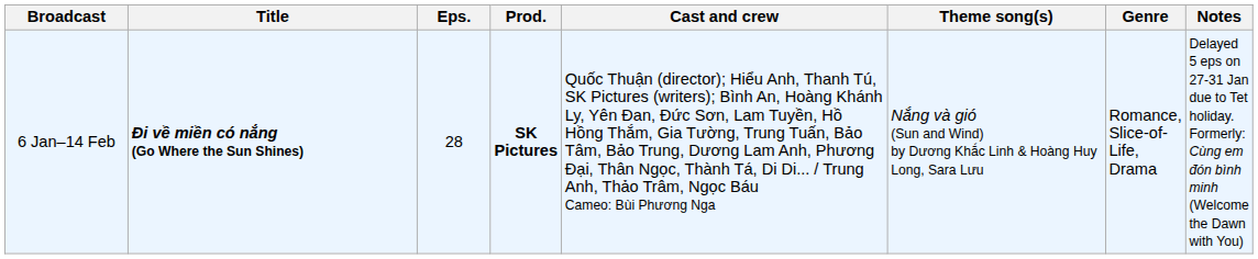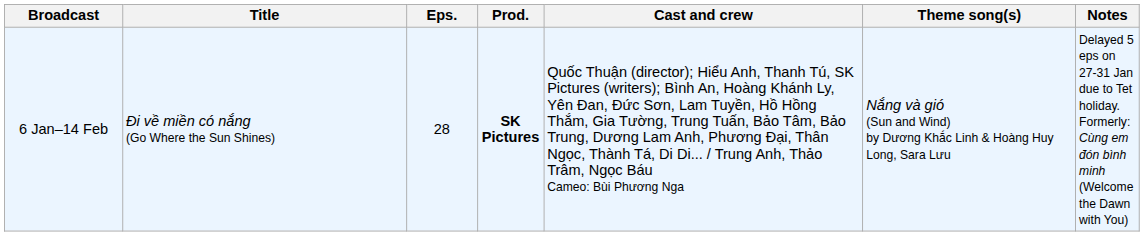 <table class="wikitable sortable">
 <tr>
 <th style="width:10%;">Broadcast</th>
 <th style="width:24%;">Title</th>
 <th style="width:6%;">Eps.</th>
 <th style="width:5%;">Prod.</th>
 <th style="width:27%;">Cast and crew</th>
 <th style="width:18%;">Theme song(s)</th>
-<th style="width:5%;">Genre</th>
 <th style="width:5%;">Notes</th>
 </tr>
 <tr ---- bgcolor="#ebf5ff">
 <td style="text-align:center;">6 Jan–14 Feb<br></td>
-<td><strong><em>Đi về miền có nắng</em><br><small>(Go Where the Sun Shines)</small></strong></td>
+<td><em>Đi về miền có nắng</em><br><small>(Go Where the Sun Shines)</small></td>
 <td style="text-align:center;">28</td>
 <td style="text-align:center;"><strong>SK Pictures</strong></td>
 <td>Quốc Thuận (director); Hiểu Anh, Thanh Tú, SK Pictures (writers); Bình An, Hoàng Khánh Ly, Yên Đan, Đức Sơn, Lam Tuyền, Hồ Hồng Thắm, Gia Tường, Trung Tuấn, Bảo Tâm, Bảo Trung, Dương Lam Anh, Phương Đại, Thân Ngọc, Thành Tá, Di Di... / Trung Anh, Thảo Trâm, Ngọc Báu<br><small>Cameo: Bùi Phương Nga</small></td>
 <td><em>Nắng và gió</em><br><small>(Sun and Wind)<br>by Dương Khắc Linh & Hoàng Huy Long, Sara Lưu</small></td>
-<td>Romance, Slice-of-Life, Drama</td>
 <td><small>Delayed 5 eps on 27-31 Jan due to Tet holiday.</small><br><small>Formerly: <em>Cùng em đón bình minh</em><br>(Welcome the Dawn with You)</small></td>
 </tr>
 </table>
